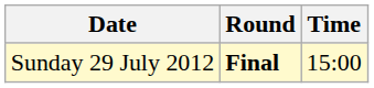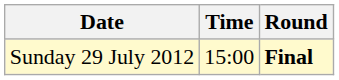 <table class="wikitable">
 <tr>
 <th>Date</th>
+<th>Time</th>
 <th>Round</th>
-<th>Time</th>
 </tr>
 <tr>
 <td style=background:lemonchiffon>Sunday 29 July 2012</td>
+<td style=background:lemonchiffon>15:00</td>
 <td style=background:lemonchiffon><strong>Final</strong></td>
-<td style=background:lemonchiffon>15:00</td>
 </tr>
 </table>
